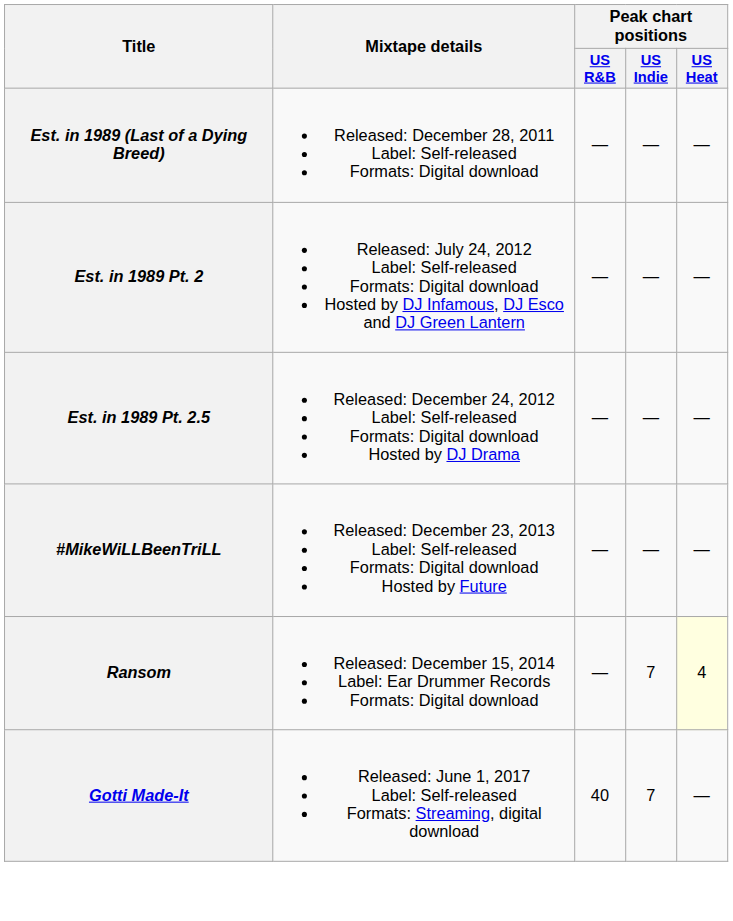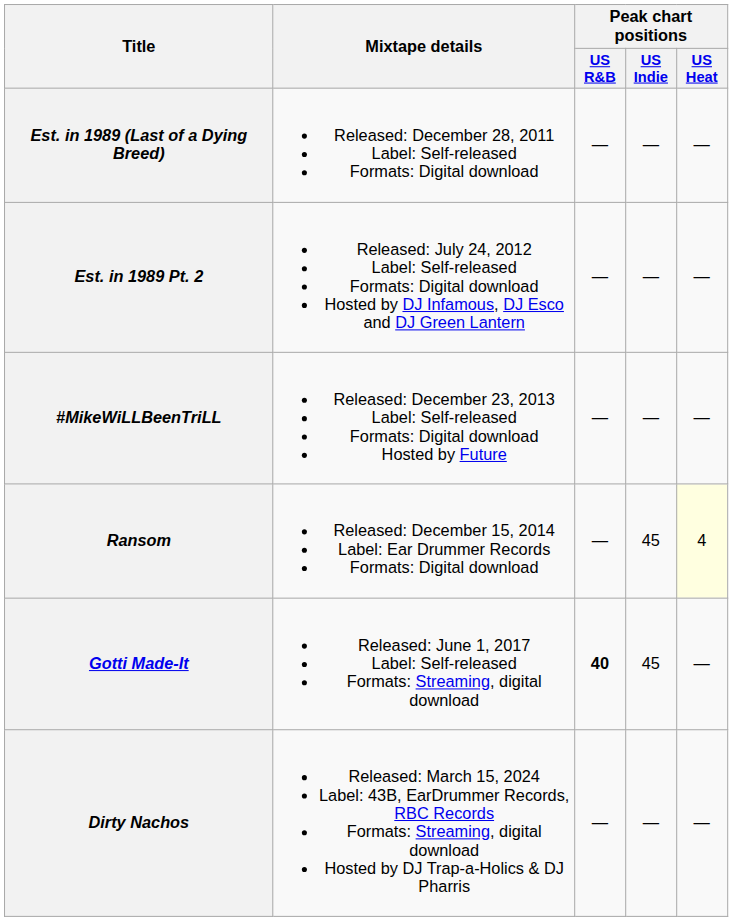 <table class="wikitable plainrowheaders" style="text-align:center;">
 <tr>
 <th scope="col" rowspan="2" style="width:16em;">Title</th>
 <th scope="col" rowspan="2" style="width:18em;">Mixtape details</th>
 <th scope="col" colspan="3">Peak chart positions</th>
 </tr>
 <tr>
 <th scope="col" style="width:3em;font-size:90%;"><a href='#'>US<br>R&B</a><br></th>
 <th scope="col" style="width:3em;font-size:90%;"><a href='#'>US<br>Indie</a><br></th>
 <th scope="col" style="width:3em;font-size:90%;"><a href='#'>US<br>Heat</a><br></th>
 </tr>
 <tr>
 <th scope="row"><em>Est. in 1989 (Last of a Dying Breed)</em></th>
 <td><br><ul><li>Released: December 28, 2011</li><li>Label: Self-released</li><li>Formats: Digital download</li></ul></td>
 <td>—</td>
 <td>—</td>
 <td>—</td>
 </tr>
 <tr>
 <th scope="row"><em>Est. in 1989 Pt. 2</em></th>
 <td><br><ul><li>Released: July 24, 2012</li><li>Label: Self-released</li><li>Formats: Digital download</li><li>Hosted by <a href='#'>DJ Infamous</a>, <a href='#'>DJ Esco</a> and <a href='#'>DJ Green Lantern</a></li></ul></td>
 <td>—</td>
 <td>—</td>
 <td>—</td>
 </tr>
 <tr>
-<th scope="row"><em>Est. in 1989 Pt. 2.5</em></th>
-<td><br><ul><li>Released: December 24, 2012</li><li>Label: Self-released</li><li>Formats: Digital download</li><li>Hosted by <a href='#'>DJ Drama</a></li></ul></td>
-<td>—</td>
-<td>—</td>
-<td>—</td>
-</tr>
-<tr>
 <th scope="row"><em>#MikeWiLLBeenTriLL</em></th>
 <td><br><ul><li>Released: December 23, 2013</li><li>Label: Self-released</li><li>Formats: Digital download</li><li>Hosted by <a href='#'>Future</a></li></ul></td>
 <td>—</td>
 <td>—</td>
 <td>—</td>
 </tr>
 <tr>
 <th scope="row"><em>Ransom</em></th>
 <td><br><ul><li>Released: December 15, 2014</li><li>Label: Ear Drummer Records</li><li>Formats: Digital download</li></ul></td>
 <td>—</td>
-<td>7</td>
+<td>45</td>
 <td style="background: lightyellow;">4</td>
 </tr>
 <tr>
 <th scope="row"><em><a href='#'>Gotti Made-It</a></em> <br></th>
 <td><br><ul><li>Released: June 1, 2017</li><li>Label: Self-released</li><li>Formats: <a href='#'>Streaming</a>, digital download</li></ul></td>
-<td>40</td>
-<td>7</td>
+<td><strong>40</strong></td>
+<td>45</td>
+<td>—</td>
+</tr>
+<tr>
+<th scope="row"><em>Dirty Nachos</em> <br></th>
+<td><br><ul><li>Released: March 15, 2024</li><li>Label: 43B, EarDrummer Records, <a href='#'>RBC Records</a></li><li>Formats: <a href='#'>Streaming</a>, digital download</li><li>Hosted by DJ Trap-a-Holics & DJ Pharris</li></ul></td>
+<td>—</td>
+<td>—</td>
 <td>—</td>
 </tr>
 </table>
